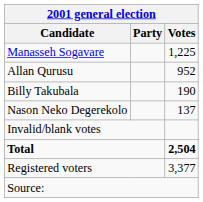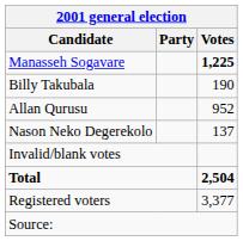 <table class=wikitable style=text-align:left>
 <tr>
 <th colspan=3><a href='#'>2001 general election</a></th>
 </tr>
 <tr>
 <th>Candidate</th>
 <th>Party</th>
 <th>Votes</th>
 </tr>
 <tr>
 <td><a href='#'>Manasseh Sogavare</a></td>
 <td></td>
-<td align=right>1,225</td>
+<td align=right><strong>1,225</strong></td>
+</tr>
+<tr>
+<td>Billy Takubala</td>
+<td></td>
+<td align=right>190</td>
 </tr>
 <tr>
 <td>Allan Qurusu</td>
 <td></td>
 <td align=right>952</td>
-</tr>
-<tr>
-<td>Billy Takubala</td>
-<td></td>
-<td align=right>190</td>
 </tr>
 <tr>
 <td>Nason Neko Degerekolo</td>
 <td></td>
 <td align=right>137</td>
 </tr>
 <tr>
 <td colspan=2>Invalid/blank votes</td>
 <td></td>
 </tr>
 <tr>
 <td colspan=2><strong>Total</strong></td>
 <td align=right><strong>2,504</strong></td>
 </tr>
 <tr>
 <td colspan=2>Registered voters</td>
 <td align=right>3,377</td>
 </tr>
 <tr>
 <td colspan=3>Source: </td>
 </tr>
 </table>
